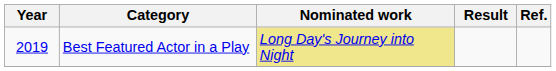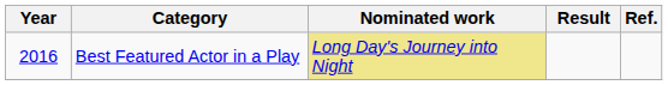 <table class=wikitable>
 <tr>
 <th scope="col" style="width:5em;">Year</th>
 <th scope="col" style="width:26em;">Category</th>
 <th scope="col" style="width:25em;">Nominated work</th>
 <th scope="col" style="width:5em;">Result</th>
 <th>Ref.</th>
 </tr>
 <tr>
-<td style="text-align:center;"><a href='#'>2019</a></td>
+<td style="text-align:center;"><a href='#'>2016</a></td>
 <td><a href='#'>Best Featured Actor in a Play</a></td>
 <td style="background: khaki;"><em><a href='#'>Long Day's Journey into Night</a></em></td>
 <td></td>
 <td></td>
 </tr>
 <tr>
 </tr>
 </table>
